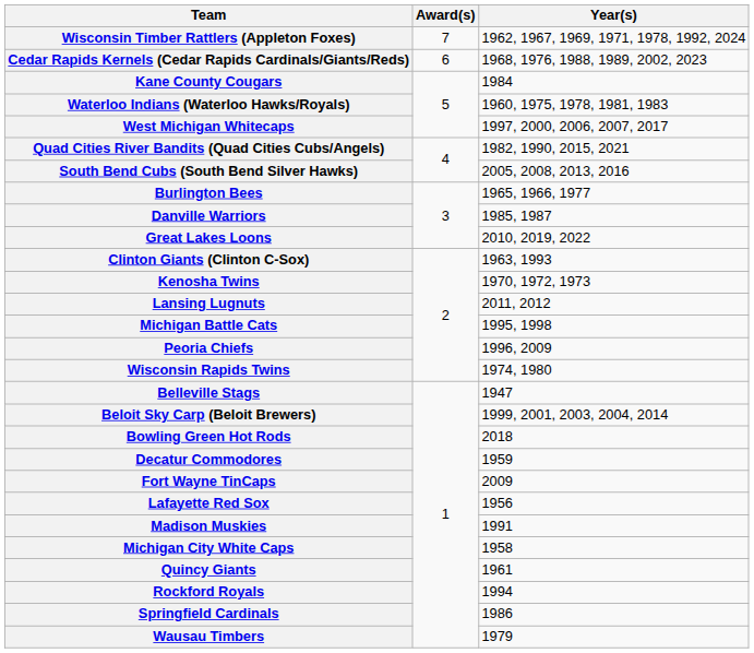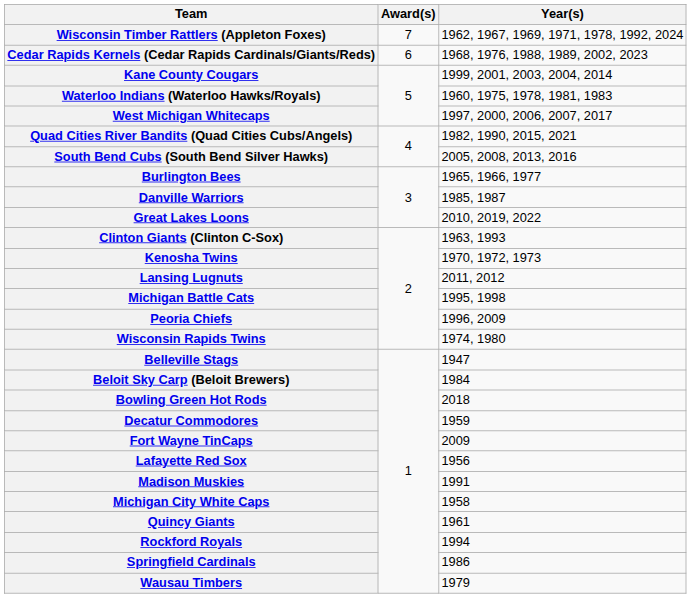 <table class="wikitable sortable plainrowheaders" style="text-align:left">
 <tr>
 <th scope="col">Team</th>
 <th scope="col">Award(s)</th>
 <th scope="col">Year(s)</th>
 </tr>
 <tr>
 <th scope="row"><strong><a href='#'>Wisconsin Timber Rattlers</a></strong> (Appleton Foxes)</th>
 <td style="text-align:center">7</td>
 <td>1962, 1967, 1969, 1971, 1978, 1992, 2024</td>
 </tr>
 <tr>
 <th scope="row"><strong><a href='#'>Cedar Rapids Kernels</a></strong> (Cedar Rapids Cardinals/Giants/Reds)</th>
 <td style="text-align:center">6</td>
 <td>1968, 1976, 1988, 1989, 2002, 2023</td>
 </tr>
 <tr>
 <th scope="row"><a href='#'>Kane County Cougars</a></th>
 <td style="text-align:center" rowspan="3">5</td>
-<td>1984</td>
+<td>1999, 2001, 2003, 2004, 2014</td>
 </tr>
 <tr>
 <th scope="row"><a href='#'>Waterloo Indians</a> (Waterloo Hawks/Royals)</th>
 <td>1960, 1975, 1978, 1981, 1983</td>
 </tr>
 <tr>
 <th scope="row"><strong><a href='#'>West Michigan Whitecaps</a></strong></th>
 <td>1997, 2000, 2006, 2007, 2017</td>
 </tr>
 <tr>
 <th scope="row"><strong><a href='#'>Quad Cities River Bandits</a></strong> (Quad Cities Cubs/Angels)</th>
 <td style="text-align:center" rowspan="2">4</td>
 <td>1982, 1990, 2015, 2021</td>
 </tr>
 <tr>
 <th scope="row"><strong><a href='#'>South Bend Cubs</a></strong> (South Bend Silver Hawks)</th>
 <td>2005, 2008, 2013, 2016</td>
 </tr>
 <tr>
 <th scope="row"><a href='#'>Burlington Bees</a></th>
 <td style="text-align:center" rowspan="3">3</td>
 <td>1965, 1966, 1977</td>
 </tr>
 <tr>
 <th scope="row"><a href='#'>Danville Warriors</a></th>
 <td>1985, 1987</td>
 </tr>
 <tr>
 <th scope="row"><strong><a href='#'>Great Lakes Loons</a></strong></th>
 <td>2010, 2019, 2022</td>
 </tr>
 <tr>
 <th scope="row"><a href='#'>Clinton Giants</a> (Clinton C-Sox)</th>
 <td style="text-align:center" rowspan="6">2</td>
 <td>1963, 1993</td>
 </tr>
 <tr>
 <th scope="row"><a href='#'>Kenosha Twins</a></th>
 <td>1970, 1972, 1973</td>
 </tr>
 <tr>
 <th scope="row"><strong><a href='#'>Lansing Lugnuts</a></strong></th>
 <td>2011, 2012</td>
 </tr>
 <tr>
 <th scope="row"><a href='#'>Michigan Battle Cats</a></th>
 <td>1995, 1998</td>
 </tr>
 <tr>
 <th scope="row"><strong><a href='#'>Peoria Chiefs</a></strong></th>
 <td>1996, 2009</td>
 </tr>
 <tr>
 <th scope="row"><a href='#'>Wisconsin Rapids Twins</a></th>
 <td>1974, 1980</td>
 </tr>
 <tr>
 <th scope="row"><a href='#'>Belleville Stags</a></th>
 <td style="text-align:center" rowspan="12">1</td>
 <td>1947</td>
 </tr>
 <tr>
 <th scope="row"><strong><a href='#'>Beloit Sky Carp</a></strong> (Beloit Brewers)</th>
-<td>1999, 2001, 2003, 2004, 2014</td>
+<td>1984</td>
 </tr>
 <tr>
 <th scope="row"><a href='#'>Bowling Green Hot Rods</a></th>
 <td>2018</td>
 </tr>
 <tr>
 <th scope="row"><a href='#'>Decatur Commodores</a></th>
 <td>1959</td>
 </tr>
 <tr>
 <th scope="row"><strong><a href='#'>Fort Wayne TinCaps</a></strong></th>
 <td>2009</td>
 </tr>
 <tr>
 <th scope="row"><a href='#'>Lafayette Red Sox</a></th>
 <td>1956</td>
 </tr>
 <tr>
 <th scope="row"><a href='#'>Madison Muskies</a></th>
 <td>1991</td>
 </tr>
 <tr>
 <th scope="row"><a href='#'>Michigan City White Caps</a></th>
 <td>1958</td>
 </tr>
 <tr>
 <th scope="row"><a href='#'>Quincy Giants</a></th>
 <td>1961</td>
 </tr>
 <tr>
 <th scope="row"><a href='#'>Rockford Royals</a></th>
 <td>1994</td>
 </tr>
 <tr>
 <th scope="row"><a href='#'>Springfield Cardinals</a></th>
 <td>1986</td>
 </tr>
 <tr>
 <th scope="row"><a href='#'>Wausau Timbers</a></th>
 <td>1979</td>
 </tr>
 </table>
